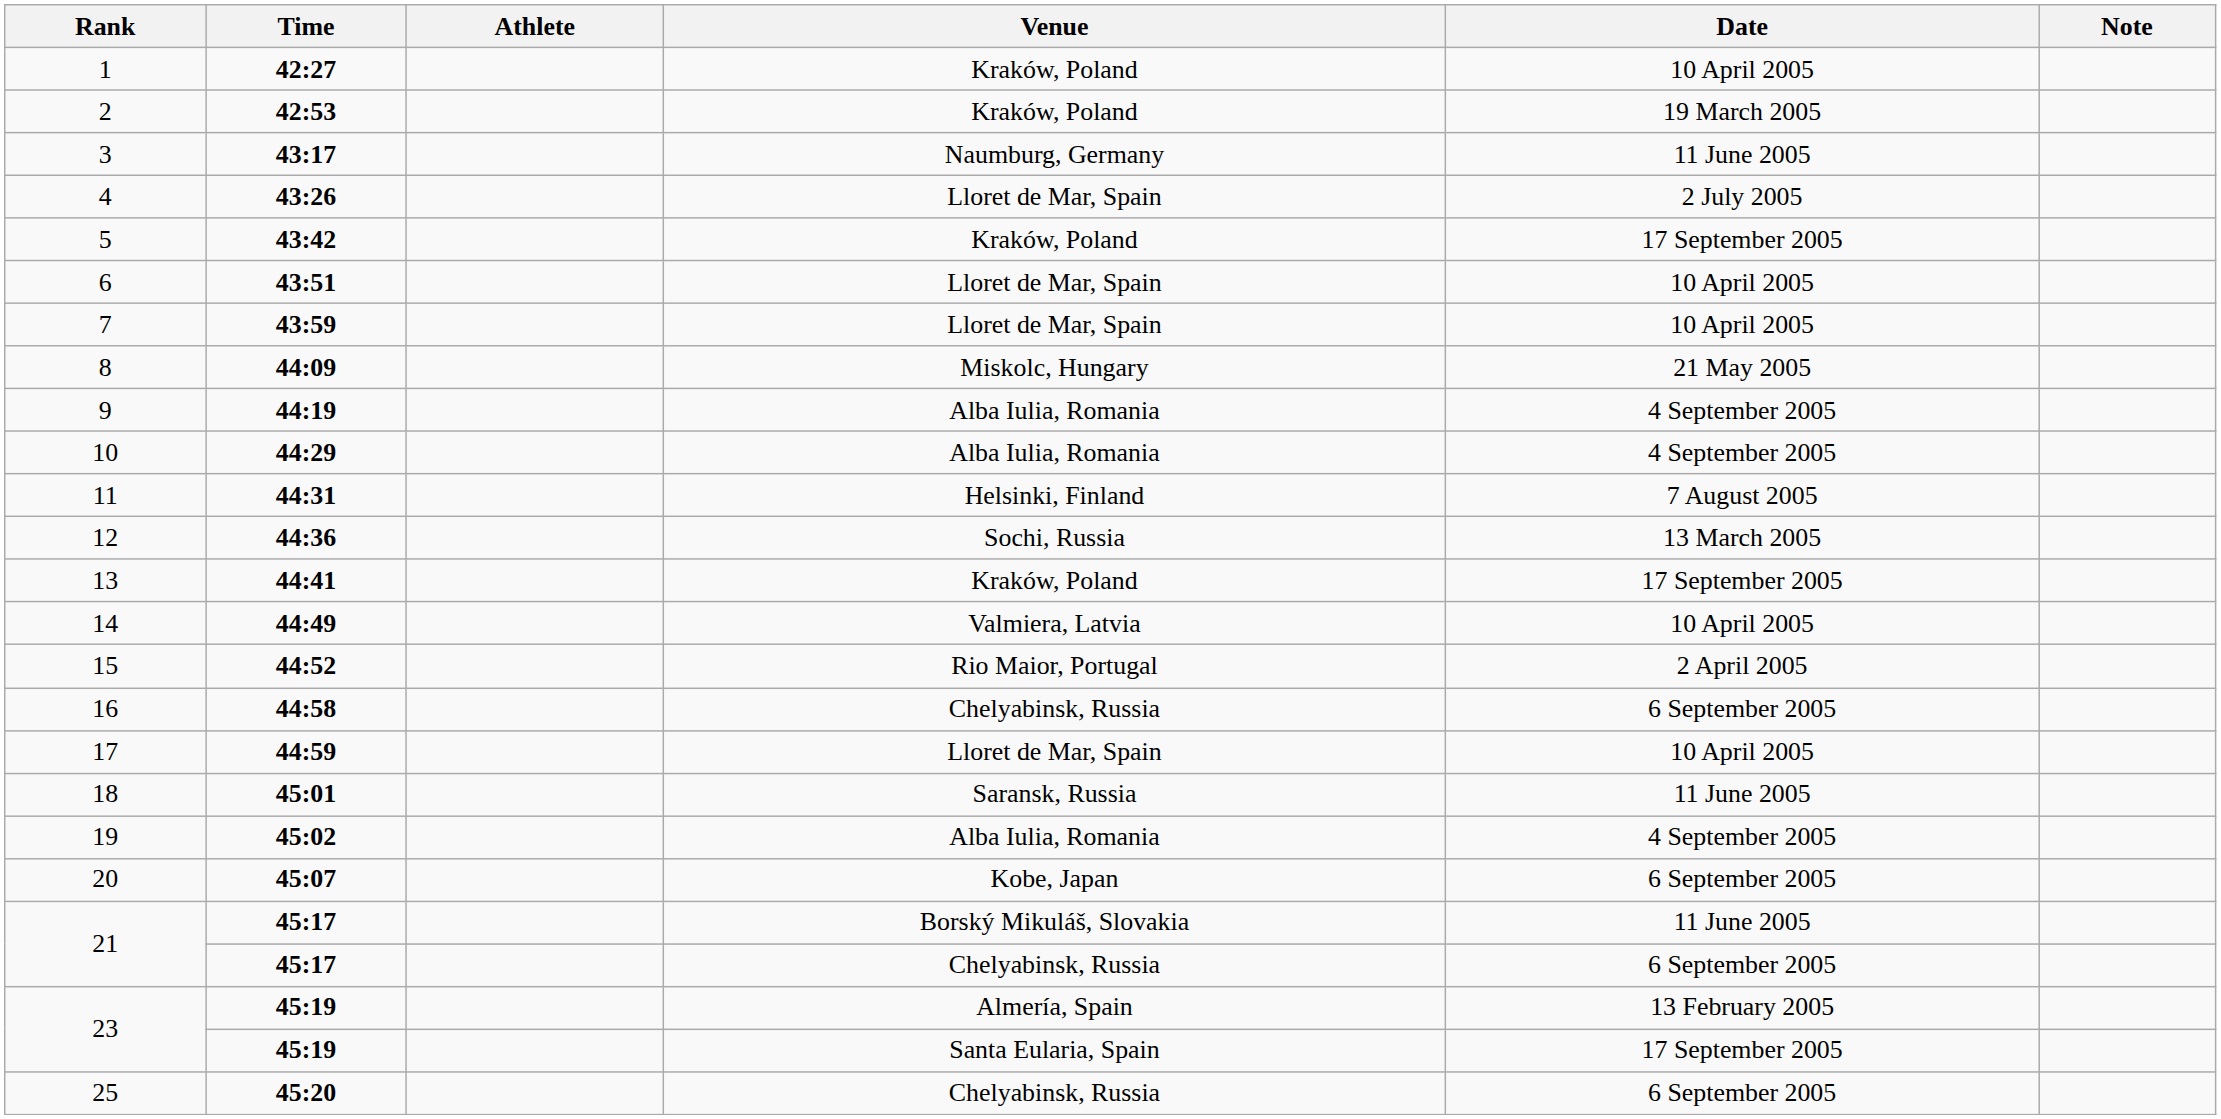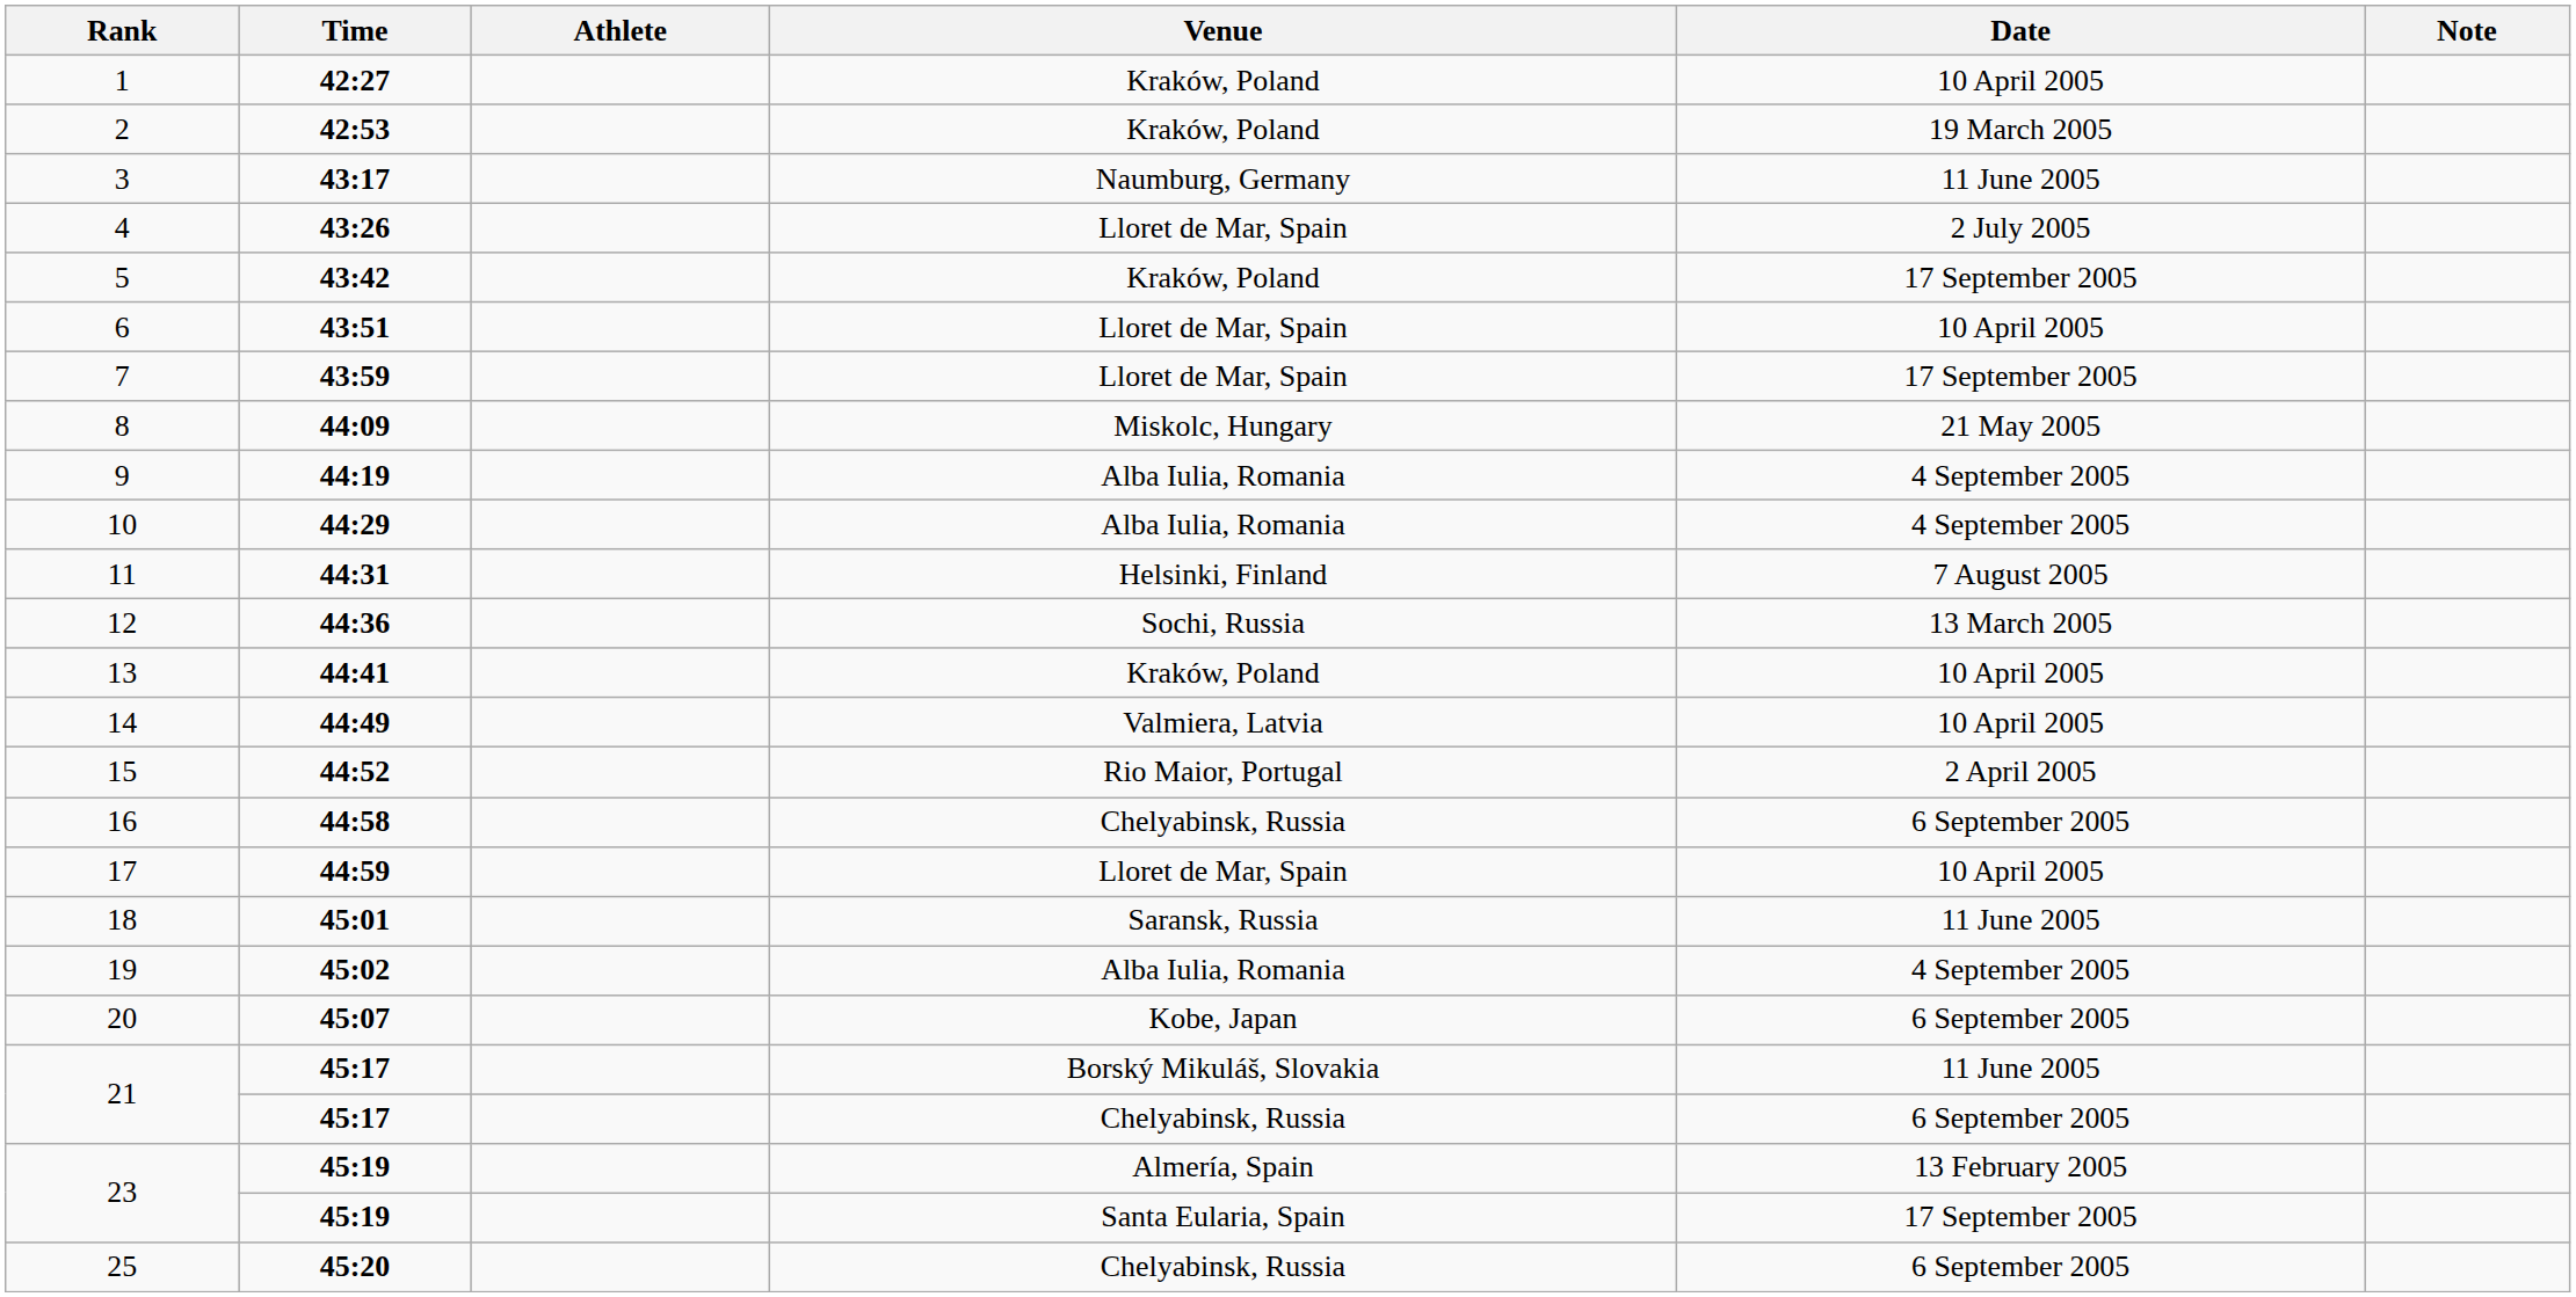 <table class="wikitable" style=" text-align:center; font-size:110%;" width="95%">
 <tr>
 <th>Rank</th>
 <th>Time</th>
 <th>Athlete</th>
 <th>Venue</th>
 <th>Date</th>
 <th>Note</th>
 </tr>
 <tr>
 <td>1</td>
 <td><strong>42:27</strong></td>
 <td align=left></td>
 <td>Kraków, Poland</td>
 <td>10 April 2005</td>
 <td></td>
 </tr>
 <tr>
 <td>2</td>
 <td><strong>42:53</strong></td>
 <td align=left></td>
 <td>Kraków, Poland</td>
 <td>19 March 2005</td>
 <td></td>
 </tr>
 <tr>
 <td>3</td>
 <td><strong>43:17</strong></td>
 <td align=left></td>
 <td>Naumburg, Germany</td>
 <td>11 June 2005</td>
 <td></td>
 </tr>
 <tr>
 <td>4</td>
 <td><strong>43:26</strong></td>
 <td align=left></td>
 <td>Lloret de Mar, Spain</td>
 <td>2 July 2005</td>
 <td></td>
 </tr>
 <tr>
 <td>5</td>
 <td><strong>43:42</strong></td>
 <td align=left></td>
 <td>Kraków, Poland</td>
 <td>17 September 2005</td>
 <td></td>
 </tr>
 <tr>
 <td>6</td>
 <td><strong>43:51</strong></td>
 <td align=left></td>
 <td>Lloret de Mar, Spain</td>
 <td>10 April 2005</td>
 <td></td>
 </tr>
 <tr>
 <td>7</td>
 <td><strong>43:59</strong></td>
 <td align=left></td>
 <td>Lloret de Mar, Spain</td>
-<td>10 April 2005</td>
+<td>17 September 2005</td>
 <td></td>
 </tr>
 <tr>
 <td>8</td>
 <td><strong>44:09</strong></td>
 <td align=left></td>
 <td>Miskolc, Hungary</td>
 <td>21 May 2005</td>
 <td></td>
 </tr>
 <tr>
 <td>9</td>
 <td><strong>44:19</strong></td>
 <td align=left></td>
 <td>Alba Iulia, Romania</td>
 <td>4 September 2005</td>
 <td></td>
 </tr>
 <tr>
 <td>10</td>
 <td><strong>44:29</strong></td>
 <td align=left></td>
 <td>Alba Iulia, Romania</td>
 <td>4 September 2005</td>
 <td></td>
 </tr>
 <tr>
 <td>11</td>
 <td><strong>44:31</strong></td>
 <td align=left></td>
 <td>Helsinki, Finland</td>
 <td>7 August 2005</td>
 <td></td>
 </tr>
 <tr>
 <td>12</td>
 <td><strong>44:36</strong></td>
 <td align=left></td>
 <td>Sochi, Russia</td>
 <td>13 March 2005</td>
 <td></td>
 </tr>
 <tr>
 <td>13</td>
 <td><strong>44:41</strong></td>
 <td align=left></td>
 <td>Kraków, Poland</td>
-<td>17 September 2005</td>
+<td>10 April 2005</td>
 <td></td>
 </tr>
 <tr>
 <td>14</td>
 <td><strong>44:49</strong></td>
 <td align=left></td>
 <td>Valmiera, Latvia</td>
 <td>10 April 2005</td>
 <td></td>
 </tr>
 <tr>
 <td>15</td>
 <td><strong>44:52</strong></td>
 <td align=left></td>
 <td>Rio Maior, Portugal</td>
 <td>2 April 2005</td>
 <td></td>
 </tr>
 <tr>
 <td>16</td>
 <td><strong>44:58</strong></td>
 <td align=left></td>
 <td>Chelyabinsk, Russia</td>
 <td>6 September 2005</td>
 <td></td>
 </tr>
 <tr>
 <td>17</td>
 <td><strong>44:59</strong></td>
 <td align=left></td>
 <td>Lloret de Mar, Spain</td>
 <td>10 April 2005</td>
 <td></td>
 </tr>
 <tr>
 <td>18</td>
 <td><strong>45:01</strong></td>
 <td align=left></td>
 <td>Saransk, Russia</td>
 <td>11 June 2005</td>
 <td></td>
 </tr>
 <tr>
 <td>19</td>
 <td><strong>45:02</strong></td>
 <td align=left></td>
 <td>Alba Iulia, Romania</td>
 <td>4 September 2005</td>
 <td></td>
 </tr>
 <tr>
 <td>20</td>
 <td><strong>45:07</strong></td>
 <td align=left></td>
 <td>Kobe, Japan</td>
 <td>6 September 2005</td>
 <td></td>
 </tr>
 <tr>
 <td rowspan=2>21</td>
 <td><strong>45:17</strong></td>
 <td align=left></td>
 <td>Borský Mikuláš, Slovakia</td>
 <td>11 June 2005</td>
 <td></td>
 </tr>
 <tr>
 <td><strong>45:17</strong></td>
 <td align=left></td>
 <td>Chelyabinsk, Russia</td>
 <td>6 September 2005</td>
 <td></td>
 </tr>
 <tr>
 <td rowspan=2>23</td>
 <td><strong>45:19</strong></td>
 <td align=left></td>
 <td>Almería, Spain</td>
 <td>13 February 2005</td>
 <td></td>
 </tr>
 <tr>
 <td><strong>45:19</strong></td>
 <td align=left></td>
 <td>Santa Eularia, Spain</td>
 <td>17 September 2005</td>
 <td></td>
 </tr>
 <tr>
 <td>25</td>
 <td><strong>45:20</strong></td>
 <td align=left></td>
 <td>Chelyabinsk, Russia</td>
 <td>6 September 2005</td>
 <td></td>
 </tr>
 </table>
